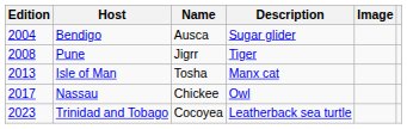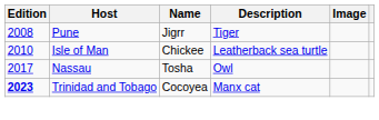 <table class="wikitable">
 <tr>
 <th>Edition</th>
 <th>Host</th>
 <th>Name</th>
 <th>Description</th>
 <th>Image</th>
 <th></th>
 </tr>
 <tr>
-<td><a href='#'>2004</a></td>
-<td> <a href='#'>Bendigo</a></td>
-<td>Ausca</td>
-<td><a href='#'>Sugar glider</a></td>
-<td></td>
-<td></td>
-</tr>
-<tr>
 <td><a href='#'>2008</a></td>
 <td> <a href='#'>Pune</a></td>
 <td>Jigrr</td>
 <td><a href='#'>Tiger</a></td>
 <td></td>
 <td></td>
 </tr>
 <tr>
-<td><a href='#'>2013</a></td>
+<td><a href='#'>2010</a></td>
 <td> <a href='#'>Isle of Man</a></td>
-<td>Tosha</td>
-<td><a href='#'>Manx cat</a></td>
+<td>Chickee</td>
+<td><a href='#'>Leatherback sea turtle</a></td>
 <td></td>
 <td></td>
 </tr>
 <tr>
 <td><a href='#'>2017</a></td>
 <td> <a href='#'>Nassau</a></td>
-<td>Chickee</td>
+<td>Tosha</td>
 <td><a href='#'>Owl</a></td>
 <td></td>
 <td></td>
 </tr>
 <tr>
-<td><a href='#'>2023</a></td>
+<td><strong><a href='#'>2023</a></strong></td>
 <td> <a href='#'>Trinidad and Tobago</a></td>
 <td>Cocoyea</td>
-<td><a href='#'>Leatherback sea turtle</a></td>
+<td><a href='#'>Manx cat</a></td>
 <td></td>
 <td></td>
 </tr>
 </table>
